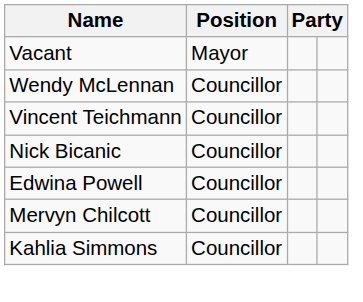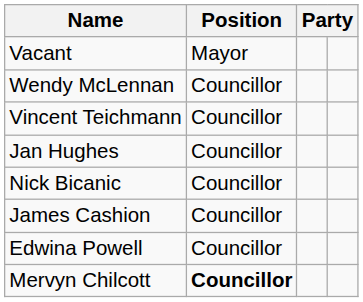 <table class="wikitable">
 <tr>
 <th>Name</th>
 <th>Position</th>
 <th colspan="2">Party</th>
 </tr>
 <tr>
 <td>Vacant</td>
 <td>Mayor</td>
 <td></td>
 <td></td>
 </tr>
 <tr>
 <td>Wendy McLennan</td>
 <td>Councillor</td>
 <td></td>
 <td></td>
 </tr>
 <tr>
 <td>Vincent Teichmann</td>
 <td>Councillor</td>
 <td></td>
 <td></td>
 </tr>
 <tr>
+<td>Jan Hughes</td>
+<td>Councillor</td>
+<td></td>
+<td></td>
+</tr>
+<tr>
 <td>Nick Bicanic</td>
+<td>Councillor</td>
+<td></td>
+<td></td>
+</tr>
+<tr>
+<td>James Cashion</td>
 <td>Councillor</td>
 <td></td>
 <td></td>
 </tr>
 <tr>
 <td>Edwina Powell</td>
 <td>Councillor</td>
 <td></td>
 <td></td>
 </tr>
 <tr>
 <td>Mervyn Chilcott</td>
-<td>Councillor</td>
-<td></td>
-<td></td>
-</tr>
-<tr>
-<td>Kahlia Simmons</td>
-<td>Councillor</td>
+<td><strong>Councillor</strong></td>
 <td></td>
 <td></td>
 </tr>
 </table>
